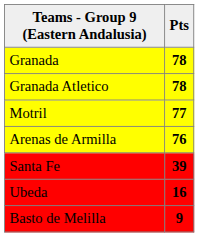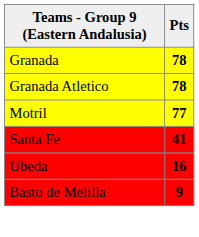 <table style=border-collapse:collapse border=1 cellspacing=0 cellpadding=5>
 <tr align=center bgcolor=#efefef>
 <th width=165>Teams - Group 9 (Eastern Andalusia)</th>
 <th width=20>Pts</th>
 </tr>
 <tr align=center style="background:#FFFF00;">
 <td style="text-align:left;">Granada</td>
 <td><strong>78</strong></td>
 </tr>
 <tr align=center style="background:#FFFF00;">
 <td style="text-align:left;">Granada Atletico</td>
 <td><strong>78</strong></td>
 </tr>
 <tr align=center style="background:#FFFF00;">
 <td style="text-align:left;">Motril</td>
 <td><strong>77</strong></td>
 </tr>
-<tr align=center style="background:#FFFF00;">
-<td style="text-align:left;">Arenas de Armilla</td>
-<td><strong>76</strong></td>
-</tr>
 <tr align=center style="background:#FF0000;">
 <td style="text-align:left;">Santa Fe</td>
-<td><strong>39</strong></td>
+<td><strong>41</strong></td>
 </tr>
 <tr align=center style="background:#FF0000;">
 <td style="text-align:left;">Ubeda</td>
 <td><strong>16</strong></td>
 </tr>
 <tr align=center style="background:#FF0000;">
 <td style="text-align:left;">Basto de Melilla</td>
 <td><strong>9</strong></td>
 </tr>
 </table>
